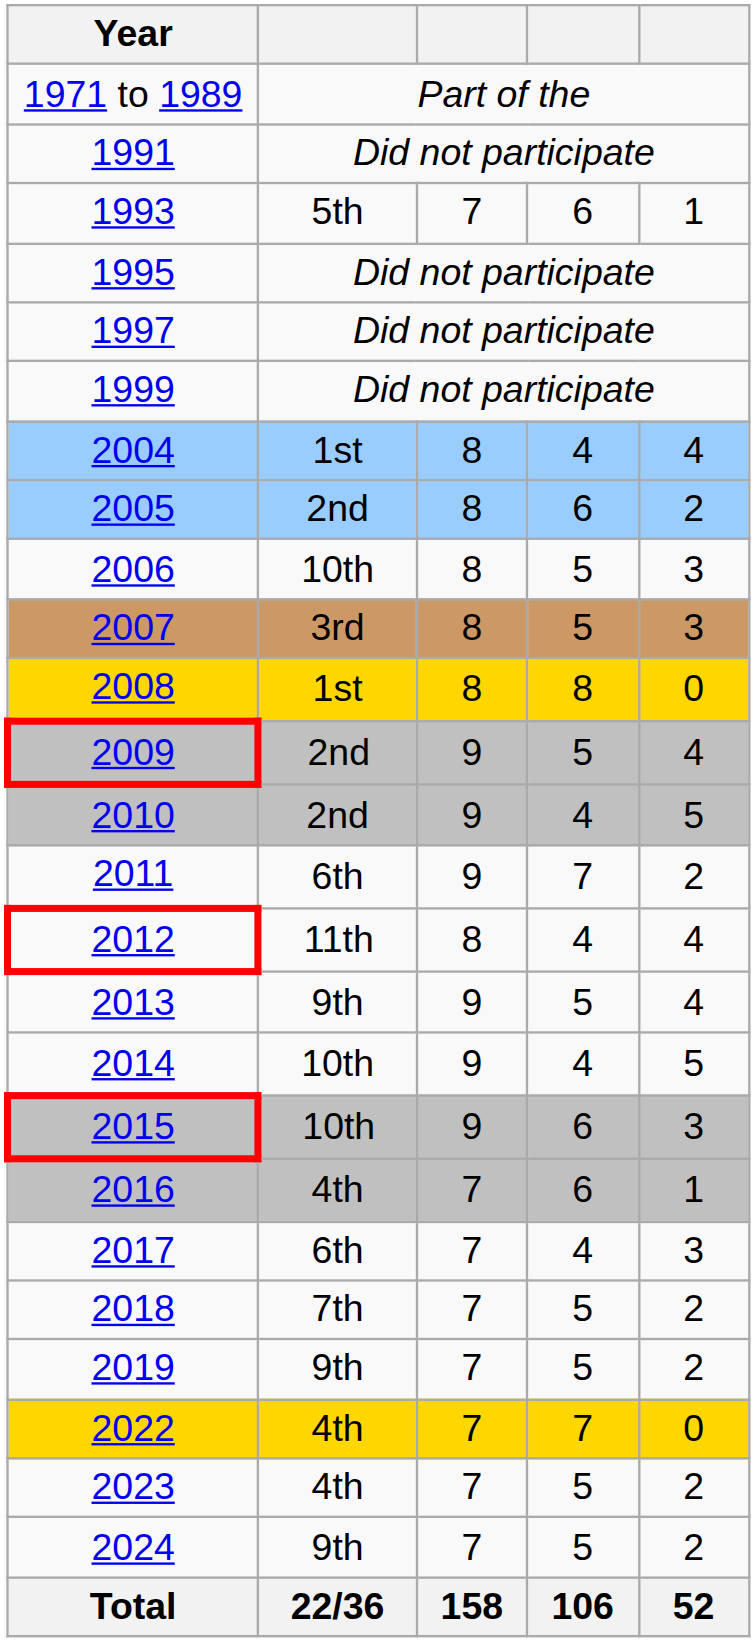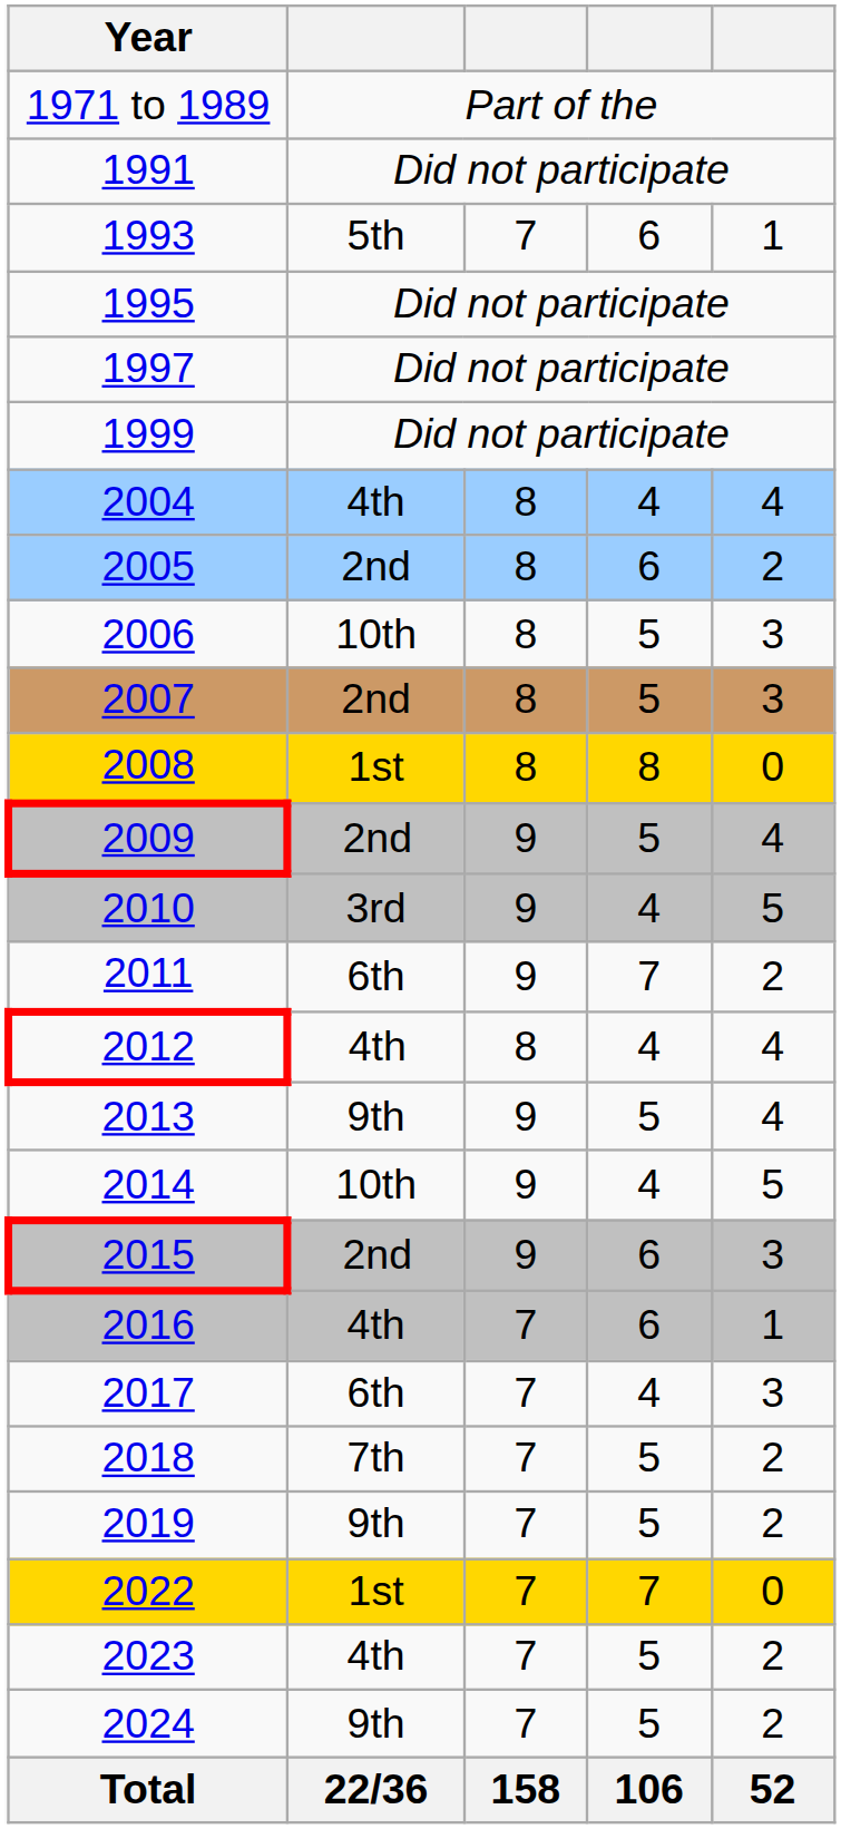 <table class="wikitable" style="text-align: center;">
 <tr>
 <th width="100">Year</th>
 <th width="60"></th>
 <th width="40"></th>
 <th width="40"></th>
 <th width="40"></th>
 </tr>
 <tr>
 <td><a href='#'>1971</a> to <a href='#'>1989</a></td>
 <td colspan=4><em>Part of the </em></td>
 </tr>
 <tr>
 <td> <a href='#'>1991</a></td>
 <td colspan=4><em>Did not participate</em></td>
 </tr>
 <tr>
 <td> <a href='#'>1993</a></td>
 <td>5th</td>
 <td>7</td>
 <td>6</td>
 <td>1</td>
 </tr>
 <tr>
 <td> <a href='#'>1995</a></td>
 <td colspan=4><em>Did not participate</em></td>
 </tr>
 <tr>
 <td> <a href='#'>1997</a></td>
 <td colspan=4><em>Did not participate</em></td>
 </tr>
 <tr>
 <td> <a href='#'>1999</a></td>
 <td colspan=4><em>Did not participate</em></td>
 </tr>
 <tr style="background:#9acdff;">
 <td> <a href='#'>2004</a></td>
-<td>1st</td>
+<td>4th</td>
 <td>8</td>
 <td>4</td>
 <td>4</td>
 </tr>
 <tr style="background:#9acdff;">
 <td> <a href='#'>2005</a></td>
 <td>2nd</td>
 <td>8</td>
 <td>6</td>
 <td>2</td>
 </tr>
 <tr>
 <td> <a href='#'>2006</a></td>
 <td>10th</td>
 <td>8</td>
 <td>5</td>
 <td>3</td>
 </tr>
 <tr bgcolor=#cc9966>
 <td> <a href='#'>2007</a></td>
-<td>3rd</td>
+<td>2nd</td>
 <td>8</td>
 <td>5</td>
 <td>3</td>
 </tr>
 <tr bgcolor=gold>
 <td> <a href='#'>2008</a></td>
 <td>1st</td>
 <td>8</td>
 <td>8</td>
 <td>0</td>
 </tr>
 <tr bgcolor=silver>
 <td style="border: 3px solid red"> <a href='#'>2009</a></td>
 <td>2nd</td>
 <td>9</td>
 <td>5</td>
 <td>4</td>
 </tr>
 <tr bgcolor=silver>
 <td> <a href='#'>2010</a></td>
-<td>2nd</td>
+<td>3rd</td>
 <td>9</td>
 <td>4</td>
 <td>5</td>
 </tr>
 <tr>
 <td> <a href='#'>2011</a></td>
 <td>6th</td>
 <td>9</td>
 <td>7</td>
 <td>2</td>
 </tr>
 <tr>
 <td style="border: 3px solid red"> <a href='#'>2012</a></td>
-<td>11th</td>
+<td>4th</td>
 <td>8</td>
 <td>4</td>
 <td>4</td>
 </tr>
 <tr>
 <td> <a href='#'>2013</a></td>
 <td>9th</td>
 <td>9</td>
 <td>5</td>
 <td>4</td>
 </tr>
 <tr>
 <td> <a href='#'>2014</a></td>
 <td>10th</td>
 <td>9</td>
 <td>4</td>
 <td>5</td>
 </tr>
 <tr bgcolor=silver>
 <td style="border: 3px solid red"> <a href='#'>2015</a></td>
-<td>10th</td>
+<td>2nd</td>
 <td>9</td>
 <td>6</td>
 <td>3</td>
 </tr>
 <tr bgcolor=silver>
 <td> <a href='#'>2016</a></td>
 <td>4th</td>
 <td>7</td>
 <td>6</td>
 <td>1</td>
 </tr>
 <tr>
 <td> <a href='#'>2017</a></td>
 <td>6th</td>
 <td>7</td>
 <td>4</td>
 <td>3</td>
 </tr>
 <tr>
 <td> <a href='#'>2018</a></td>
 <td>7th</td>
 <td>7</td>
 <td>5</td>
 <td>2</td>
 </tr>
 <tr>
 <td> <a href='#'>2019</a></td>
 <td>9th</td>
 <td>7</td>
 <td>5</td>
 <td>2</td>
 </tr>
 <tr bgcolor=gold>
 <td> <a href='#'>2022</a></td>
-<td>4th</td>
+<td>1st</td>
 <td>7</td>
 <td>7</td>
 <td>0</td>
 </tr>
 <tr>
 <td> <a href='#'>2023</a></td>
 <td>4th</td>
 <td>7</td>
 <td>5</td>
 <td>2</td>
 </tr>
 <tr>
 <td> <a href='#'>2024</a></td>
 <td>9th</td>
 <td>7</td>
 <td>5</td>
 <td>2</td>
 </tr>
 <tr>
 <th>Total</th>
 <th>22/36</th>
 <th>158</th>
 <th>106</th>
 <th>52</th>
 </tr>
 </table>
